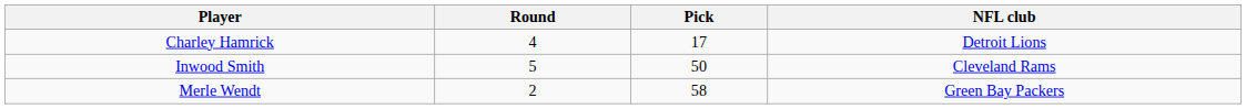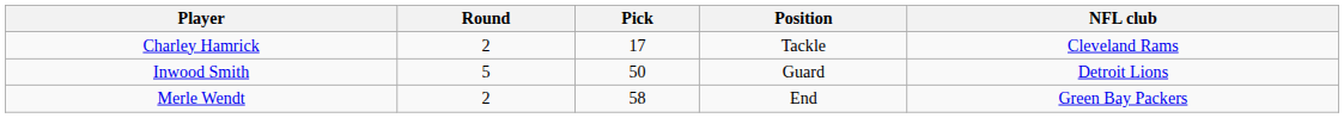 <table class="wikitable" width="80%">
 <tr>
 <th>Player</th>
 <th>Round</th>
 <th>Pick</th>
+<th>Position</th>
 <th>NFL club</th>
 </tr>
 <tr align="center" bgcolor="">
 <td><a href='#'>Charley Hamrick</a></td>
-<td>4</td>
+<td>2</td>
 <td>17</td>
-<td><a href='#'>Detroit Lions</a></td>
+<td>Tackle</td>
+<td><a href='#'>Cleveland Rams</a></td>
 </tr>
 <tr align="center" bgcolor="">
 <td><a href='#'>Inwood Smith</a></td>
 <td>5</td>
 <td>50</td>
-<td><a href='#'>Cleveland Rams</a></td>
+<td>Guard</td>
+<td><a href='#'>Detroit Lions</a></td>
 </tr>
 <tr align="center" bgcolor="">
 <td><a href='#'>Merle Wendt</a></td>
 <td>2</td>
 <td>58</td>
+<td>End</td>
 <td><a href='#'>Green Bay Packers</a></td>
 </tr>
 </table>
